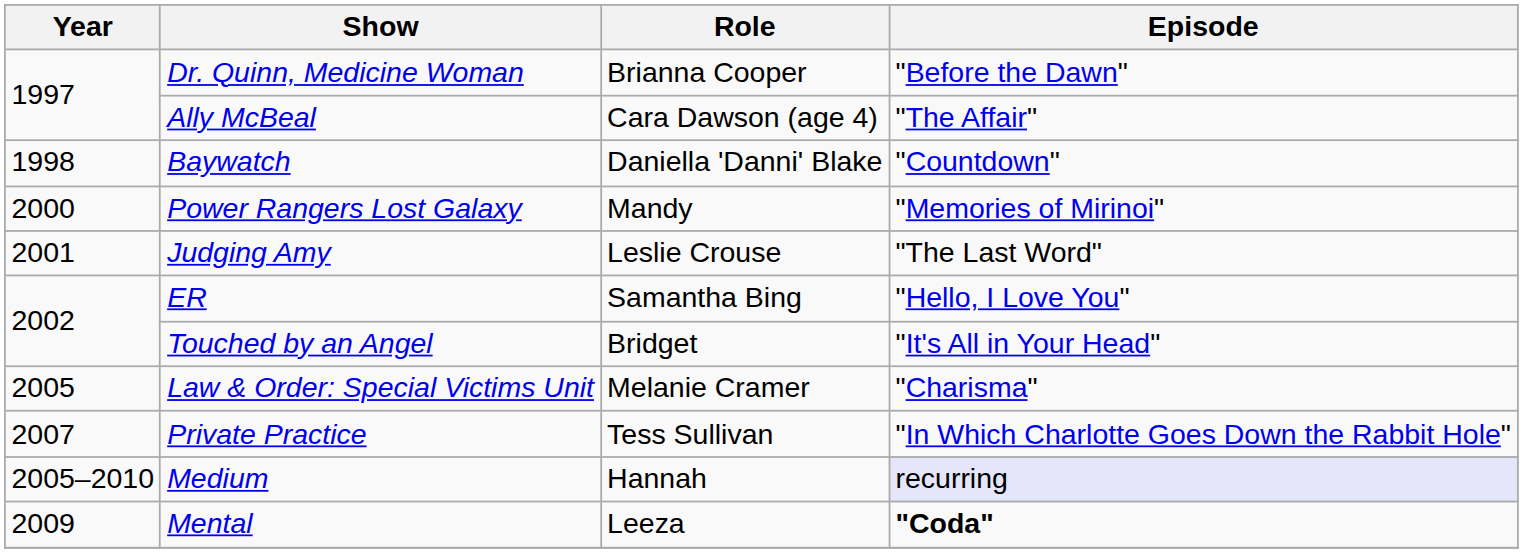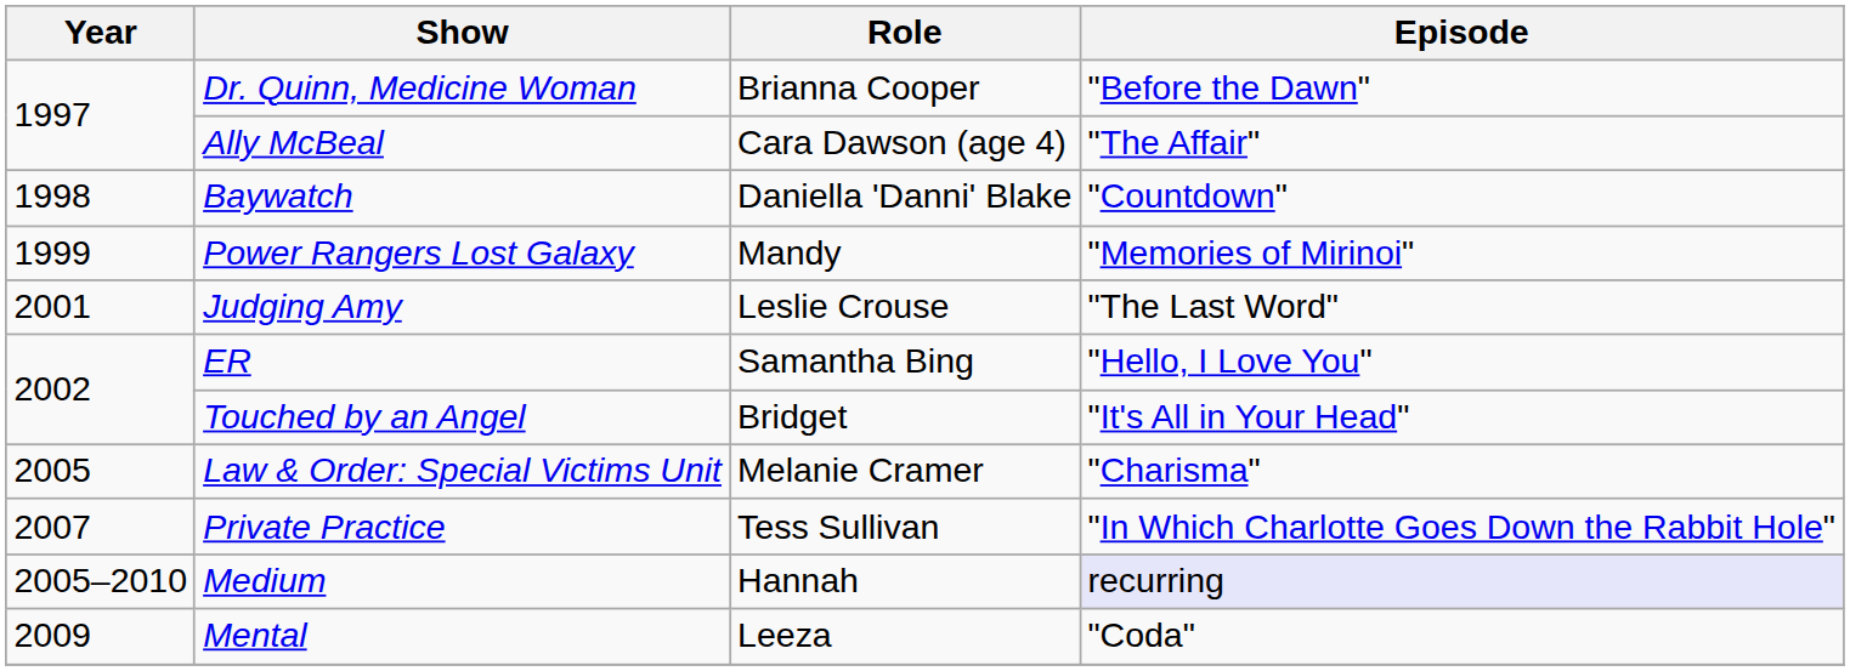 <table class=wikitable>
 <tr>
 <th>Year</th>
 <th>Show</th>
 <th>Role</th>
 <th>Episode</th>
 </tr>
 <tr>
 <td rowspan=2>1997</td>
 <td><em><a href='#'>Dr. Quinn, Medicine Woman</a></em></td>
 <td>Brianna Cooper</td>
 <td>"<a href='#'>Before the Dawn</a>"</td>
 </tr>
 <tr>
 <td><em><a href='#'>Ally McBeal</a></em></td>
 <td>Cara Dawson (age 4)</td>
 <td>"<a href='#'>The Affair</a>"</td>
 </tr>
 <tr>
 <td>1998</td>
 <td><em><a href='#'>Baywatch</a></em></td>
 <td>Daniella 'Danni' Blake</td>
 <td>"<a href='#'>Countdown</a>"</td>
 </tr>
 <tr>
-<td>2000</td>
+<td>1999</td>
 <td><em><a href='#'>Power Rangers Lost Galaxy</a></em></td>
 <td>Mandy</td>
 <td>"<a href='#'>Memories of Mirinoi</a>"</td>
 </tr>
 <tr>
 <td>2001</td>
 <td><em><a href='#'>Judging Amy</a></em></td>
 <td>Leslie Crouse</td>
 <td>"The Last Word"</td>
 </tr>
 <tr>
 <td rowspan=2>2002</td>
 <td><em><a href='#'>ER</a></em></td>
 <td>Samantha Bing</td>
 <td>"<a href='#'>Hello, I Love You</a>"</td>
 </tr>
 <tr>
 <td><em><a href='#'>Touched by an Angel</a></em></td>
 <td>Bridget</td>
 <td>"<a href='#'>It's All in Your Head</a>"</td>
 </tr>
 <tr>
 <td>2005</td>
 <td><em><a href='#'>Law & Order: Special Victims Unit</a></em></td>
 <td>Melanie Cramer</td>
 <td>"<a href='#'>Charisma</a>"</td>
 </tr>
 <tr>
 <td>2007</td>
 <td><em><a href='#'>Private Practice</a></em></td>
 <td>Tess Sullivan</td>
 <td>"<a href='#'>In Which Charlotte Goes Down the Rabbit Hole</a>"</td>
 </tr>
 <tr>
 <td>2005–2010</td>
 <td><em><a href='#'>Medium</a></em></td>
 <td>Hannah</td>
 <td style="background: lavender;">recurring</td>
 </tr>
 <tr>
 <td>2009</td>
 <td><em><a href='#'>Mental</a></em></td>
 <td>Leeza</td>
-<td><strong>"Coda"</strong></td>
+<td>"Coda"</td>
 </tr>
 <tr>
 </tr>
 </table>
